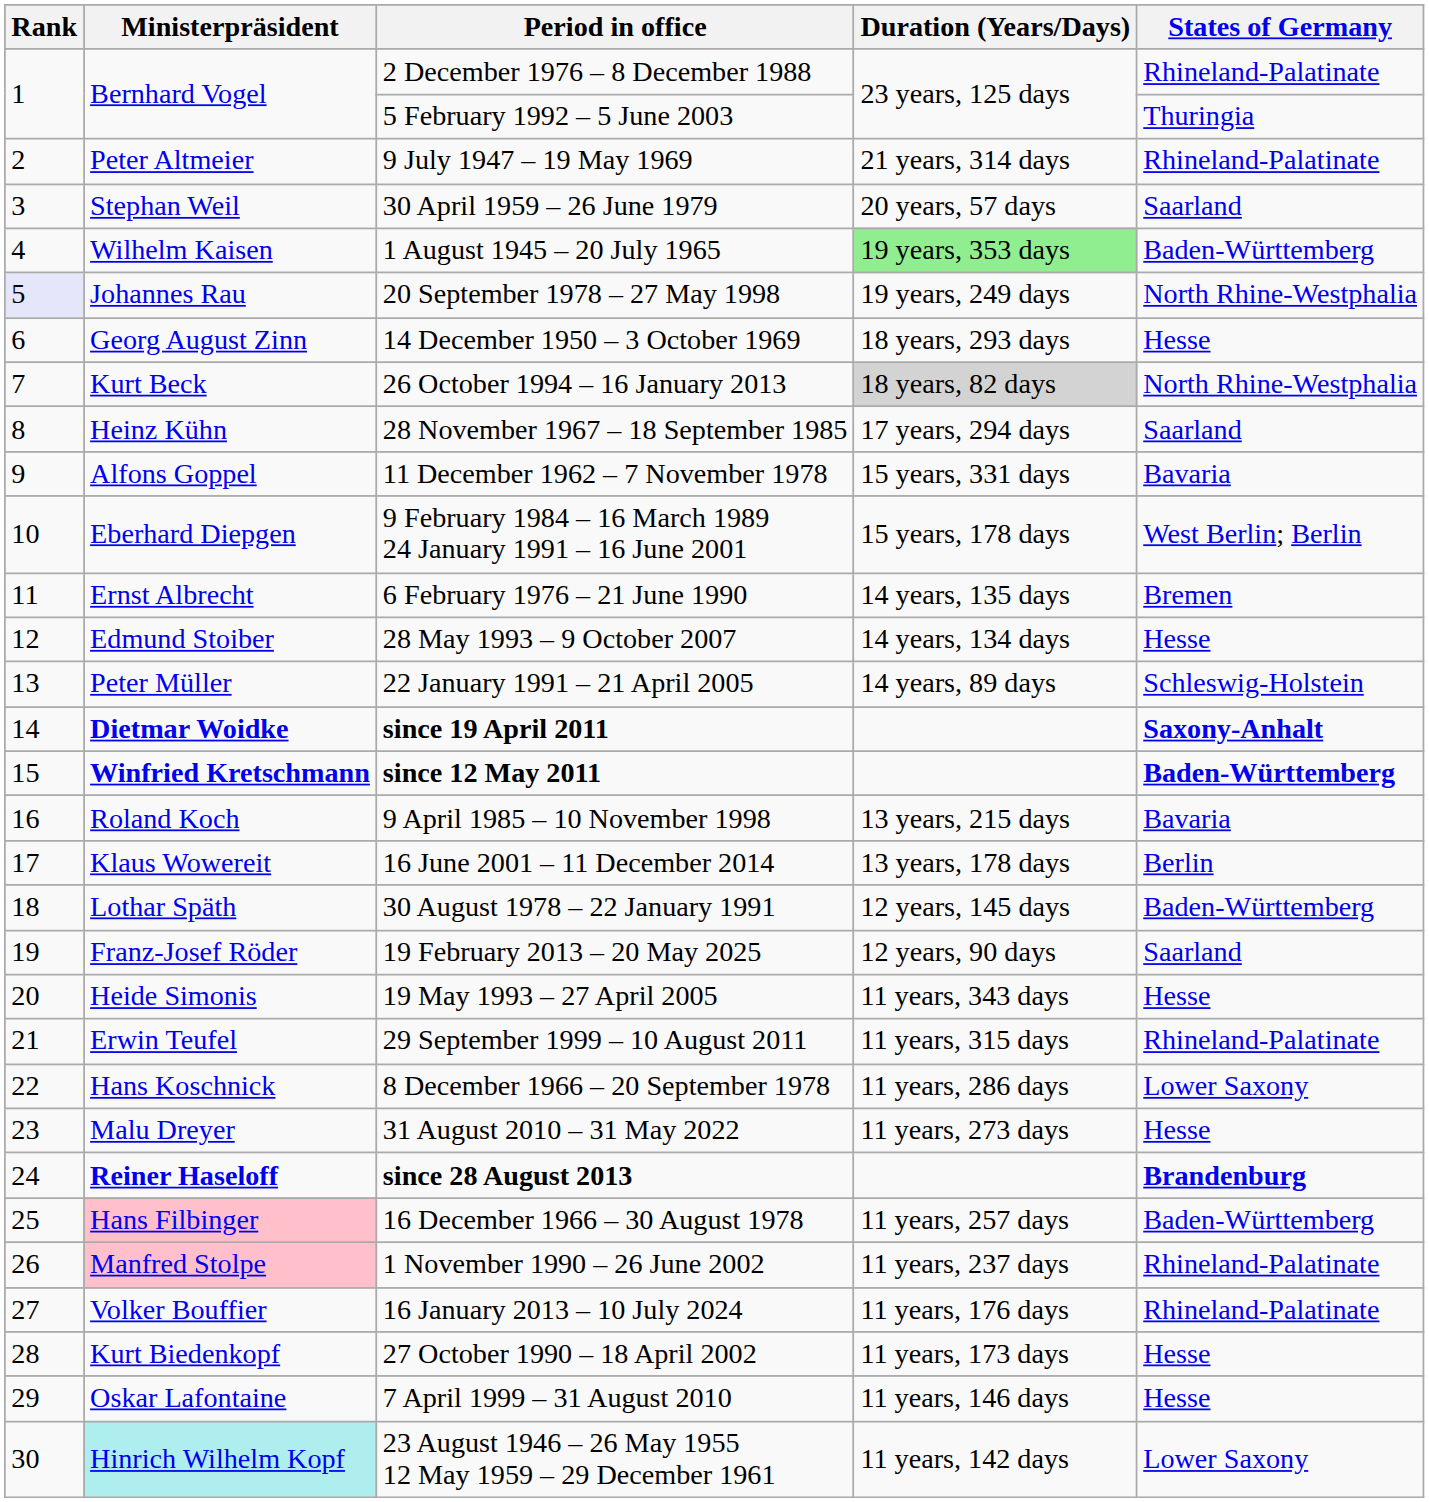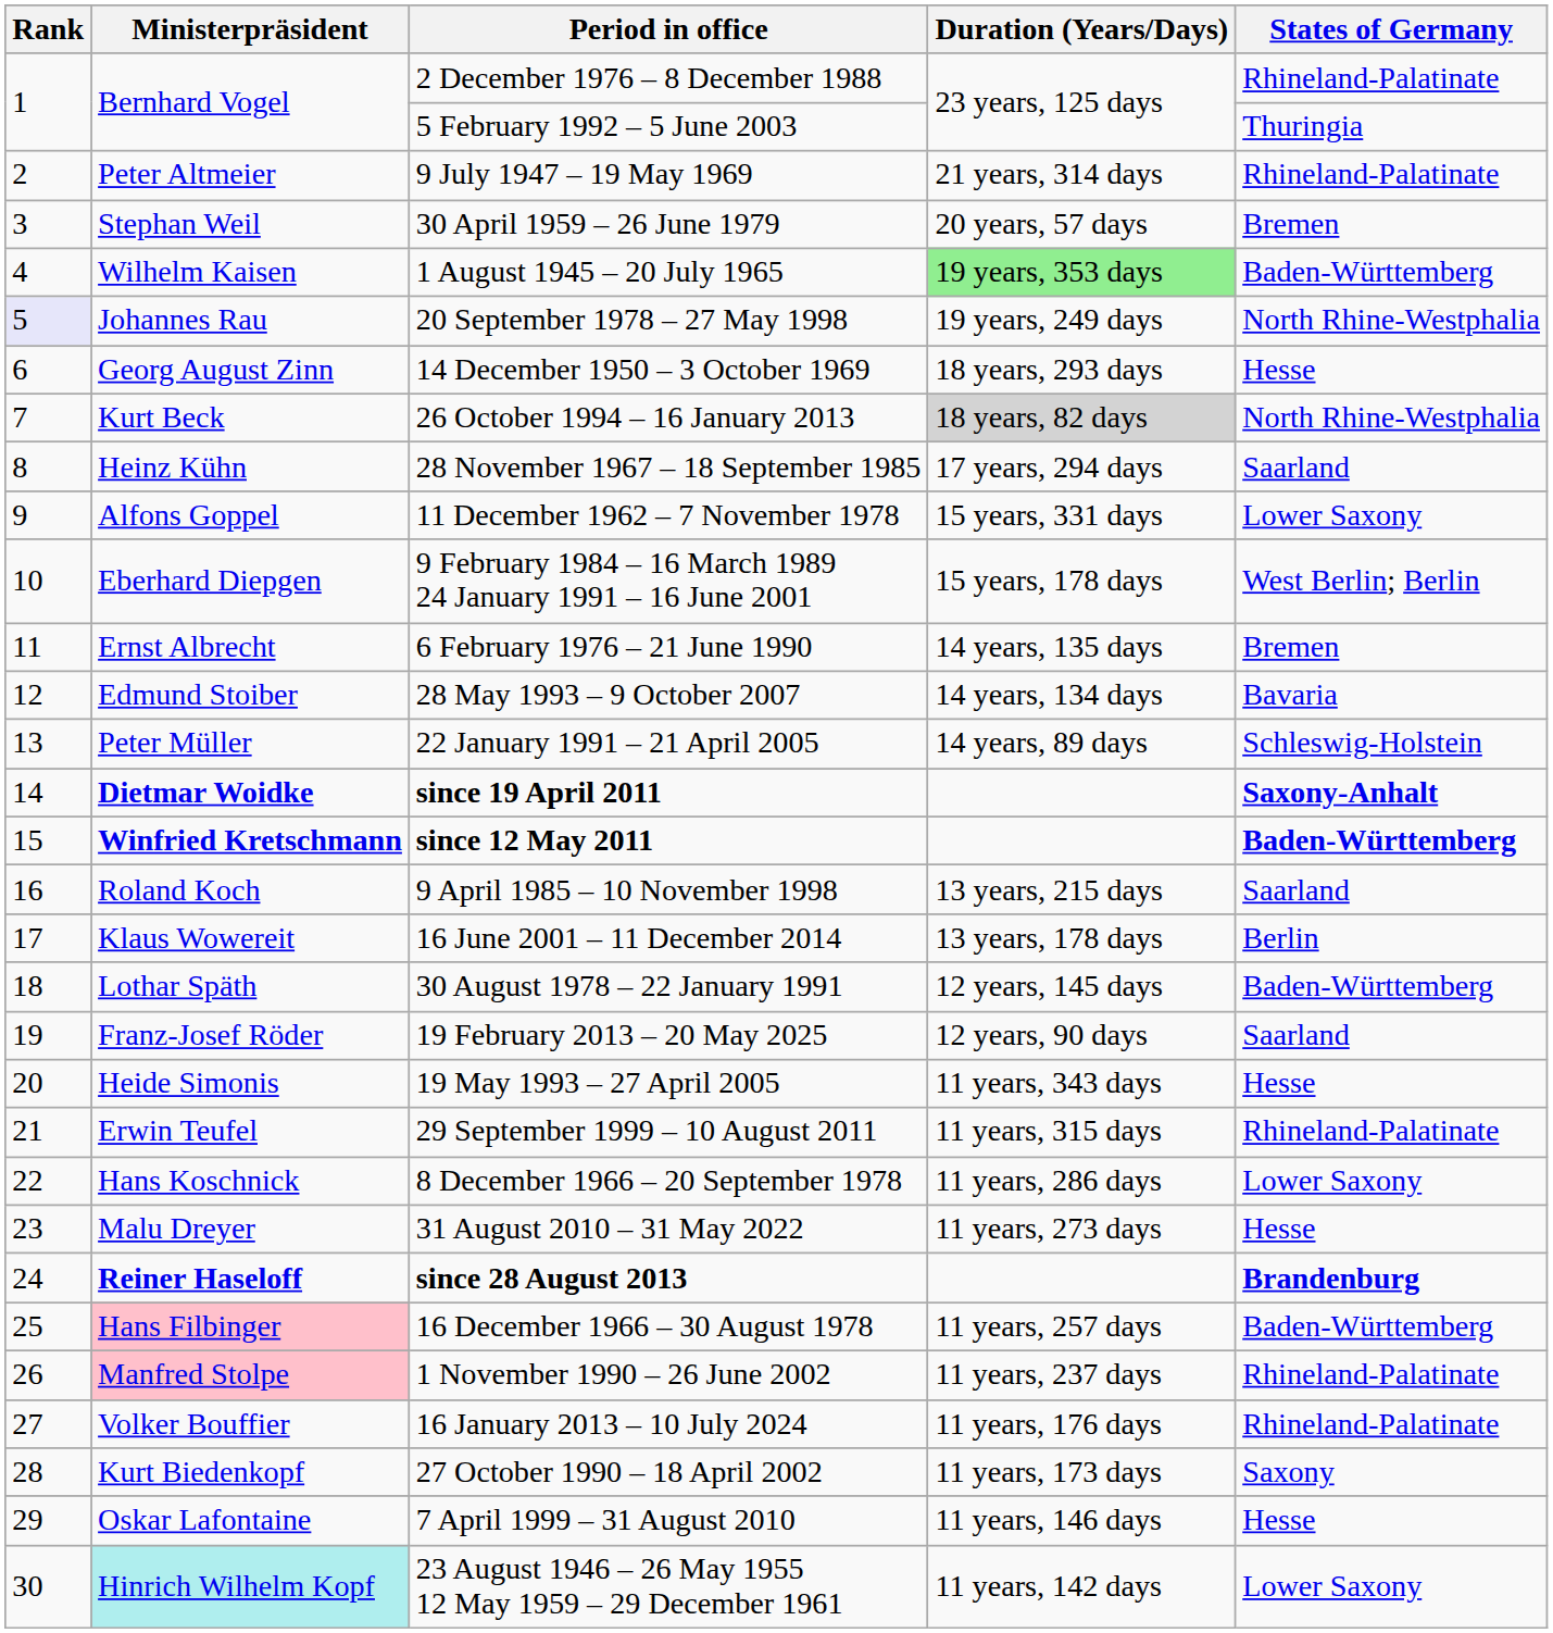 <table class="wikitable">
 <tr>
 <th>Rank</th>
 <th>Ministerpräsident</th>
 <th>Period in office</th>
 <th>Duration (Years/Days)</th>
 <th><a href='#'>States of Germany</a></th>
 </tr>
 <tr>
 <td rowspan=2>1</td>
 <td rowspan=2><a href='#'>Bernhard Vogel</a></td>
 <td>2 December 1976 – 8 December 1988</td>
 <td rowspan=2>23 years, 125 days</td>
 <td><a href='#'>Rhineland-Palatinate</a></td>
 </tr>
 <tr>
 <td>5 February 1992 – 5 June 2003</td>
 <td><a href='#'>Thuringia</a></td>
 </tr>
 <tr>
 <td>2</td>
 <td><a href='#'>Peter Altmeier</a></td>
 <td>9 July 1947 – 19 May 1969</td>
 <td>21 years, 314 days</td>
 <td><a href='#'>Rhineland-Palatinate</a></td>
 </tr>
 <tr>
 <td>3</td>
 <td><a href='#'>Stephan Weil</a></td>
 <td>30 April 1959 – 26 June 1979</td>
 <td>20 years, 57 days</td>
-<td><a href='#'>Saarland</a></td>
+<td><a href='#'>Bremen</a></td>
 </tr>
 <tr>
 <td>4</td>
 <td><a href='#'>Wilhelm Kaisen</a></td>
 <td>1 August 1945 – 20 July 1965</td>
 <td style="background: lightgreen;">19 years, 353 days</td>
 <td><a href='#'>Baden-Württemberg</a></td>
 </tr>
 <tr>
 <td style="background: lavender;">5</td>
 <td><a href='#'>Johannes Rau</a></td>
 <td>20 September 1978 – 27 May 1998</td>
 <td>19 years, 249 days</td>
 <td><a href='#'>North Rhine-Westphalia</a></td>
 </tr>
 <tr>
 <td>6</td>
 <td><a href='#'>Georg August Zinn</a></td>
 <td>14 December 1950 – 3 October 1969</td>
 <td>18 years, 293 days</td>
 <td><a href='#'>Hesse</a></td>
 </tr>
 <tr>
 <td>7</td>
 <td><a href='#'>Kurt Beck</a></td>
 <td>26 October 1994 – 16 January 2013</td>
 <td style="background: lightgrey;">18 years, 82 days</td>
 <td><a href='#'>North Rhine-Westphalia</a></td>
 </tr>
 <tr>
 <td>8</td>
 <td><a href='#'>Heinz Kühn</a></td>
 <td>28 November 1967 – 18 September 1985</td>
 <td>17 years, 294 days</td>
 <td><a href='#'>Saarland</a></td>
 </tr>
 <tr>
 <td>9</td>
 <td><a href='#'>Alfons Goppel</a></td>
 <td>11 December 1962 – 7 November 1978</td>
 <td>15 years, 331 days</td>
-<td><a href='#'>Bavaria</a></td>
+<td><a href='#'>Lower Saxony</a></td>
 </tr>
 <tr>
 <td>10</td>
 <td><a href='#'>Eberhard Diepgen</a></td>
 <td>9 February 1984 – 16 March 1989<br> 24 January 1991 – 16 June 2001</td>
 <td>15 years, 178 days</td>
 <td><a href='#'>West Berlin</a>; <a href='#'>Berlin</a></td>
 </tr>
 <tr>
 <td>11</td>
 <td><a href='#'>Ernst Albrecht</a></td>
 <td>6 February 1976 – 21 June 1990</td>
 <td>14 years, 135 days</td>
 <td><a href='#'>Bremen</a></td>
 </tr>
 <tr>
 <td>12</td>
 <td><a href='#'>Edmund Stoiber</a></td>
 <td>28 May 1993 – 9 October 2007</td>
 <td>14 years, 134 days</td>
-<td><a href='#'>Hesse</a></td>
+<td><a href='#'>Bavaria</a></td>
 </tr>
 <tr>
 <td>13</td>
 <td><a href='#'>Peter Müller</a></td>
 <td>22 January 1991 – 21 April 2005</td>
 <td>14 years, 89 days</td>
 <td><a href='#'>Schleswig-Holstein</a></td>
 </tr>
 <tr>
 <td>14</td>
 <td><strong><a href='#'>Dietmar Woidke</a></strong></td>
 <td><strong>since 19 April 2011</strong></td>
 <td><strong></strong></td>
 <td><strong><a href='#'>Saxony-Anhalt</a></strong></td>
 </tr>
 <tr>
 <td>15</td>
 <td><strong><a href='#'>Winfried Kretschmann</a></strong></td>
 <td><strong>since 12 May 2011</strong></td>
 <td><strong></strong></td>
 <td><strong><a href='#'>Baden-Württemberg</a></strong></td>
 </tr>
 <tr>
 <td>16</td>
 <td><a href='#'>Roland Koch</a></td>
 <td>9 April 1985 – 10 November 1998</td>
 <td>13 years, 215 days</td>
-<td><a href='#'>Bavaria</a></td>
+<td><a href='#'>Saarland</a></td>
 </tr>
 <tr>
 <td>17</td>
 <td><a href='#'>Klaus Wowereit</a></td>
 <td>16 June 2001 – 11 December 2014</td>
 <td>13 years, 178 days</td>
 <td><a href='#'>Berlin</a></td>
 </tr>
 <tr>
 <td>18</td>
 <td><a href='#'>Lothar Späth</a></td>
 <td>30 August 1978 – 22 January 1991</td>
 <td>12 years, 145 days</td>
 <td><a href='#'>Baden-Württemberg</a></td>
 </tr>
 <tr>
 <td>19</td>
 <td><a href='#'>Franz-Josef Röder</a></td>
 <td>19 February 2013 – 20 May 2025</td>
 <td>12 years, 90 days</td>
 <td><a href='#'>Saarland</a></td>
 </tr>
 <tr>
 <td>20</td>
 <td><a href='#'>Heide Simonis</a></td>
 <td>19 May 1993 – 27 April 2005</td>
 <td>11 years, 343 days</td>
 <td><a href='#'>Hesse</a></td>
 </tr>
 <tr>
 <td>21</td>
 <td><a href='#'>Erwin Teufel</a></td>
 <td>29 September 1999 – 10 August 2011</td>
 <td>11 years, 315 days</td>
 <td><a href='#'>Rhineland-Palatinate</a></td>
 </tr>
 <tr>
 <td>22</td>
 <td><a href='#'>Hans Koschnick</a></td>
 <td>8 December 1966 – 20 September 1978</td>
 <td>11 years, 286 days</td>
 <td><a href='#'>Lower Saxony</a></td>
 </tr>
 <tr>
 <td>23</td>
 <td><a href='#'>Malu Dreyer</a></td>
 <td>31 August 2010 – 31 May 2022</td>
 <td>11 years, 273 days</td>
 <td><a href='#'>Hesse</a></td>
 </tr>
 <tr>
 <td>24</td>
 <td><strong><a href='#'>Reiner Haseloff</a></strong></td>
 <td><strong>since 28 August 2013</strong></td>
 <td><strong></strong></td>
 <td><strong><a href='#'>Brandenburg</a></strong></td>
 </tr>
 <tr>
 <td>25</td>
 <td style="background: pink;"><a href='#'>Hans Filbinger</a></td>
 <td>16 December 1966 – 30 August 1978</td>
 <td>11 years, 257 days</td>
 <td><a href='#'>Baden-Württemberg</a></td>
 </tr>
 <tr>
 <td>26</td>
 <td style="background: pink;"><a href='#'>Manfred Stolpe</a></td>
 <td>1 November 1990 – 26 June 2002</td>
 <td>11 years, 237 days</td>
 <td><a href='#'>Rhineland-Palatinate</a></td>
 </tr>
 <tr>
 <td>27</td>
 <td><a href='#'>Volker Bouffier</a></td>
 <td>16 January 2013 – 10 July 2024</td>
 <td>11 years, 176 days</td>
 <td><a href='#'>Rhineland-Palatinate</a></td>
 </tr>
 <tr>
 <td>28</td>
 <td><a href='#'>Kurt Biedenkopf</a></td>
 <td>27 October 1990 – 18 April 2002</td>
 <td>11 years, 173 days</td>
-<td><a href='#'>Hesse</a></td>
+<td><a href='#'>Saxony</a></td>
 </tr>
 <tr>
 <td>29</td>
 <td><a href='#'>Oskar Lafontaine</a></td>
 <td>7 April 1999 – 31 August 2010</td>
 <td>11 years, 146 days</td>
 <td><a href='#'>Hesse</a></td>
 </tr>
 <tr>
 <td>30</td>
 <td style="background: paleturquoise;"><a href='#'>Hinrich Wilhelm Kopf</a></td>
 <td>23 August 1946 – 26 May 1955<br> 12 May 1959 – 29 December 1961</td>
 <td>11 years, 142 days</td>
 <td><a href='#'>Lower Saxony</a></td>
 </tr>
 </table>
